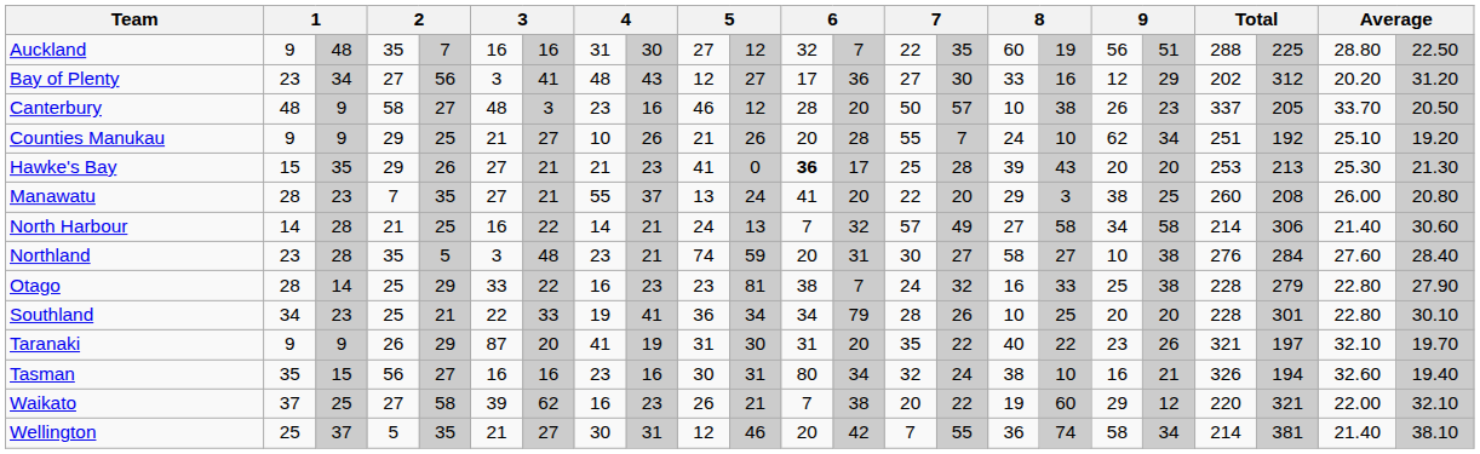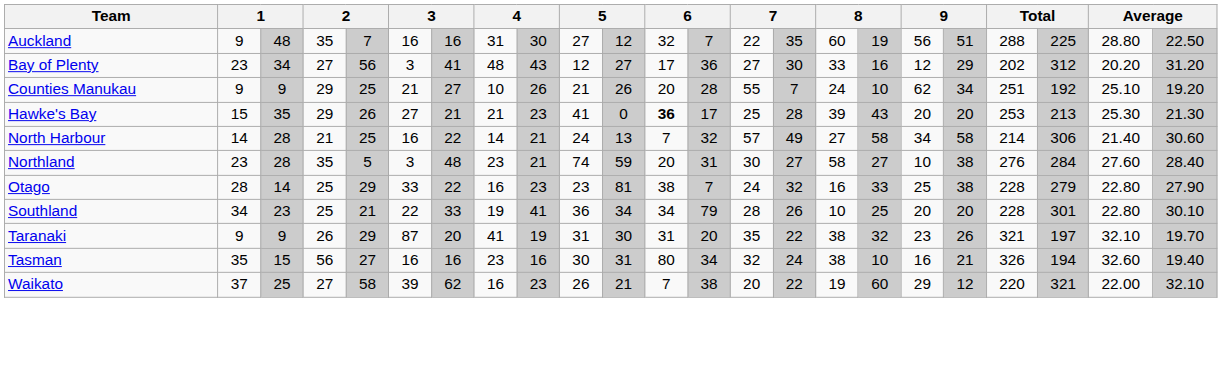 <table class="wikitable" style="text-align:center;width:100%">
 <tr>
 <th style="width:10%">Team</th>
 <th style="width:4%" colspan=2>1</th>
 <th style="width:4%" colspan=2>2</th>
 <th style="width:4%" colspan=2>3</th>
 <th style="width:4%" colspan=2>4</th>
 <th style="width:4%" colspan=2>5</th>
 <th style="width:4%" colspan=2>6</th>
 <th style="width:4%" colspan=2>7</th>
 <th style="width:4%" colspan=2>8</th>
 <th style="width:4%" colspan=2>9</th>
 <th style="width:4%" colspan=2>Total</th>
 <th style="width:4%" colspan=2>Average</th>
 </tr>
 <tr>
 <td style="text-align:left"><a href='#'>Auckland</a></td>
 <td>9</td>
 <td style="background:#ccc">48</td>
 <td>35</td>
 <td style="background:#ccc">7</td>
 <td>16</td>
 <td style="background:#ccc">16</td>
 <td>31</td>
 <td style="background:#ccc">30</td>
 <td>27</td>
 <td style="background:#ccc">12</td>
 <td>32</td>
 <td style="background:#ccc">7</td>
 <td>22</td>
 <td style="background:#ccc">35</td>
 <td>60</td>
 <td style="background:#ccc">19</td>
 <td>56</td>
 <td style="background:#ccc">51</td>
 <td>288</td>
 <td style="background:#ccc">225</td>
 <td>28.80</td>
 <td style="background:#ccc">22.50</td>
 </tr>
 <tr>
 <td style="text-align:left"><a href='#'>Bay of Plenty</a></td>
 <td>23</td>
 <td style="background:#ccc">34</td>
 <td>27</td>
 <td style="background:#ccc">56</td>
 <td>3</td>
 <td style="background:#ccc">41</td>
 <td>48</td>
 <td style="background:#ccc">43</td>
 <td>12</td>
 <td style="background:#ccc">27</td>
 <td>17</td>
 <td style="background:#ccc">36</td>
 <td>27</td>
 <td style="background:#ccc">30</td>
 <td>33</td>
 <td style="background:#ccc">16</td>
 <td>12</td>
 <td style="background:#ccc">29</td>
 <td>202</td>
 <td style="background:#ccc">312</td>
 <td>20.20</td>
 <td style="background:#ccc">31.20</td>
 </tr>
 <tr>
-<td style="text-align:left"><a href='#'>Canterbury</a></td>
-<td>48</td>
-<td style="background:#ccc">9</td>
-<td>58</td>
-<td style="background:#ccc">27</td>
-<td>48</td>
-<td style="background:#ccc">3</td>
-<td>23</td>
-<td style="background:#ccc">16</td>
-<td>46</td>
-<td style="background:#ccc">12</td>
-<td>28</td>
-<td style="background:#ccc">20</td>
-<td>50</td>
-<td style="background:#ccc">57</td>
-<td>10</td>
-<td style="background:#ccc">38</td>
-<td>26</td>
-<td style="background:#ccc">23</td>
-<td>337</td>
-<td style="background:#ccc">205</td>
-<td>33.70</td>
-<td style="background:#ccc">20.50</td>
-</tr>
-<tr>
 <td style="text-align:left"><a href='#'>Counties Manukau</a></td>
 <td>9</td>
 <td style="background:#ccc">9</td>
 <td>29</td>
 <td style="background:#ccc">25</td>
 <td>21</td>
 <td style="background:#ccc">27</td>
 <td>10</td>
 <td style="background:#ccc">26</td>
 <td>21</td>
 <td style="background:#ccc">26</td>
 <td>20</td>
 <td style="background:#ccc">28</td>
 <td>55</td>
 <td style="background:#ccc">7</td>
 <td>24</td>
 <td style="background:#ccc">10</td>
 <td>62</td>
 <td style="background:#ccc">34</td>
 <td>251</td>
 <td style="background:#ccc">192</td>
 <td>25.10</td>
 <td style="background:#ccc">19.20</td>
 </tr>
 <tr>
 <td style="text-align:left"><a href='#'>Hawke's Bay</a></td>
 <td>15</td>
 <td style="background:#ccc">35</td>
 <td>29</td>
 <td style="background:#ccc">26</td>
 <td>27</td>
 <td style="background:#ccc">21</td>
 <td>21</td>
 <td style="background:#ccc">23</td>
 <td>41</td>
 <td style="background:#ccc">0</td>
 <td><strong>36</strong></td>
 <td style="background:#ccc">17</td>
 <td>25</td>
 <td style="background:#ccc">28</td>
 <td>39</td>
 <td style="background:#ccc">43</td>
 <td>20</td>
 <td style="background:#ccc">20</td>
 <td>253</td>
 <td style="background:#ccc">213</td>
 <td>25.30</td>
 <td style="background:#ccc">21.30</td>
-</tr>
-<tr>
-<td style="text-align:left"><a href='#'>Manawatu</a></td>
-<td>28</td>
-<td style="background:#ccc">23</td>
-<td>7</td>
-<td style="background:#ccc">35</td>
-<td>27</td>
-<td style="background:#ccc">21</td>
-<td>55</td>
-<td style="background:#ccc">37</td>
-<td>13</td>
-<td style="background:#ccc">24</td>
-<td>41</td>
-<td style="background:#ccc">20</td>
-<td>22</td>
-<td style="background:#ccc">20</td>
-<td>29</td>
-<td style="background:#ccc">3</td>
-<td>38</td>
-<td style="background:#ccc">25</td>
-<td>260</td>
-<td style="background:#ccc">208</td>
-<td>26.00</td>
-<td style="background:#ccc">20.80</td>
 </tr>
 <tr>
 <td style="text-align:left"><a href='#'>North Harbour</a></td>
 <td>14</td>
 <td style="background:#ccc">28</td>
 <td>21</td>
 <td style="background:#ccc">25</td>
 <td>16</td>
 <td style="background:#ccc">22</td>
 <td>14</td>
 <td style="background:#ccc">21</td>
 <td>24</td>
 <td style="background:#ccc">13</td>
 <td>7</td>
 <td style="background:#ccc">32</td>
 <td>57</td>
 <td style="background:#ccc">49</td>
 <td>27</td>
 <td style="background:#ccc">58</td>
 <td>34</td>
 <td style="background:#ccc">58</td>
 <td>214</td>
 <td style="background:#ccc">306</td>
 <td>21.40</td>
 <td style="background:#ccc">30.60</td>
 </tr>
 <tr>
 <td style="text-align:left"><a href='#'>Northland</a></td>
 <td>23</td>
 <td style="background:#ccc">28</td>
 <td>35</td>
 <td style="background:#ccc">5</td>
 <td>3</td>
 <td style="background:#ccc">48</td>
 <td>23</td>
 <td style="background:#ccc">21</td>
 <td>74</td>
 <td style="background:#ccc">59</td>
 <td>20</td>
 <td style="background:#ccc">31</td>
 <td>30</td>
 <td style="background:#ccc">27</td>
 <td>58</td>
 <td style="background:#ccc">27</td>
 <td>10</td>
 <td style="background:#ccc">38</td>
 <td>276</td>
 <td style="background:#ccc">284</td>
 <td>27.60</td>
 <td style="background:#ccc">28.40</td>
 </tr>
 <tr>
 <td style="text-align:left"><a href='#'>Otago</a></td>
 <td>28</td>
 <td style="background:#ccc">14</td>
 <td>25</td>
 <td style="background:#ccc">29</td>
 <td>33</td>
 <td style="background:#ccc">22</td>
 <td>16</td>
 <td style="background:#ccc">23</td>
 <td>23</td>
 <td style="background:#ccc">81</td>
 <td>38</td>
 <td style="background:#ccc">7</td>
 <td>24</td>
 <td style="background:#ccc">32</td>
 <td>16</td>
 <td style="background:#ccc">33</td>
 <td>25</td>
 <td style="background:#ccc">38</td>
 <td>228</td>
 <td style="background:#ccc">279</td>
 <td>22.80</td>
 <td style="background:#ccc">27.90</td>
 </tr>
 <tr>
 <td style="text-align:left"><a href='#'>Southland</a></td>
 <td>34</td>
 <td style="background:#ccc">23</td>
 <td>25</td>
 <td style="background:#ccc">21</td>
 <td>22</td>
 <td style="background:#ccc">33</td>
 <td>19</td>
 <td style="background:#ccc">41</td>
 <td>36</td>
 <td style="background:#ccc">34</td>
 <td>34</td>
 <td style="background:#ccc">79</td>
 <td>28</td>
 <td style="background:#ccc">26</td>
 <td>10</td>
 <td style="background:#ccc">25</td>
 <td>20</td>
 <td style="background:#ccc">20</td>
 <td>228</td>
 <td style="background:#ccc">301</td>
 <td>22.80</td>
 <td style="background:#ccc">30.10</td>
 </tr>
 <tr>
 <td style="text-align:left"><a href='#'>Taranaki</a></td>
 <td>9</td>
 <td style="background:#ccc">9</td>
 <td>26</td>
 <td style="background:#ccc">29</td>
 <td>87</td>
 <td style="background:#ccc">20</td>
 <td>41</td>
 <td style="background:#ccc">19</td>
 <td>31</td>
 <td style="background:#ccc">30</td>
 <td>31</td>
 <td style="background:#ccc">20</td>
 <td>35</td>
 <td style="background:#ccc">22</td>
-<td>40</td>
-<td style="background:#ccc">22</td>
+<td>38</td>
+<td style="background:#ccc">32</td>
 <td>23</td>
 <td style="background:#ccc">26</td>
 <td>321</td>
 <td style="background:#ccc">197</td>
 <td>32.10</td>
 <td style="background:#ccc">19.70</td>
 </tr>
 <tr>
 <td style="text-align:left"><a href='#'>Tasman</a></td>
 <td>35</td>
 <td style="background:#ccc">15</td>
 <td>56</td>
 <td style="background:#ccc">27</td>
 <td>16</td>
 <td style="background:#ccc">16</td>
 <td>23</td>
 <td style="background:#ccc">16</td>
 <td>30</td>
 <td style="background:#ccc">31</td>
 <td>80</td>
 <td style="background:#ccc">34</td>
 <td>32</td>
 <td style="background:#ccc">24</td>
 <td>38</td>
 <td style="background:#ccc">10</td>
 <td>16</td>
 <td style="background:#ccc">21</td>
 <td>326</td>
 <td style="background:#ccc">194</td>
 <td>32.60</td>
 <td style="background:#ccc">19.40</td>
 </tr>
 <tr>
 <td style="text-align:left"><a href='#'>Waikato</a></td>
 <td>37</td>
 <td style="background:#ccc">25</td>
 <td>27</td>
 <td style="background:#ccc">58</td>
 <td>39</td>
 <td style="background:#ccc">62</td>
 <td>16</td>
 <td style="background:#ccc">23</td>
 <td>26</td>
 <td style="background:#ccc">21</td>
 <td>7</td>
 <td style="background:#ccc">38</td>
 <td>20</td>
 <td style="background:#ccc">22</td>
 <td>19</td>
 <td style="background:#ccc">60</td>
 <td>29</td>
 <td style="background:#ccc">12</td>
 <td>220</td>
 <td style="background:#ccc">321</td>
 <td>22.00</td>
 <td style="background:#ccc">32.10</td>
 </tr>
-<tr>
-<td style="text-align:left"><a href='#'>Wellington</a></td>
-<td>25</td>
-<td style="background:#ccc">37</td>
-<td>5</td>
-<td style="background:#ccc">35</td>
-<td>21</td>
-<td style="background:#ccc">27</td>
-<td>30</td>
-<td style="background:#ccc">31</td>
-<td>12</td>
-<td style="background:#ccc">46</td>
-<td>20</td>
-<td style="background:#ccc">42</td>
-<td>7</td>
-<td style="background:#ccc">55</td>
-<td>36</td>
-<td style="background:#ccc">74</td>
-<td>58</td>
-<td style="background:#ccc">34</td>
-<td>214</td>
-<td style="background:#ccc">381</td>
-<td>21.40</td>
-<td style="background:#ccc">38.10</td>
-</tr>
 </table>
